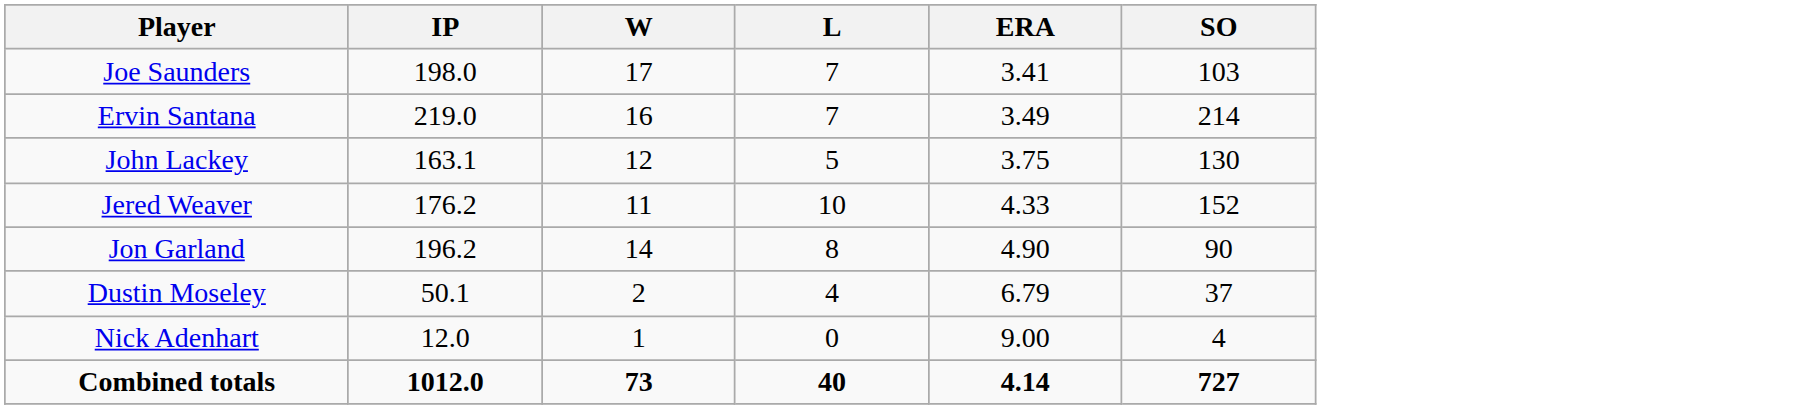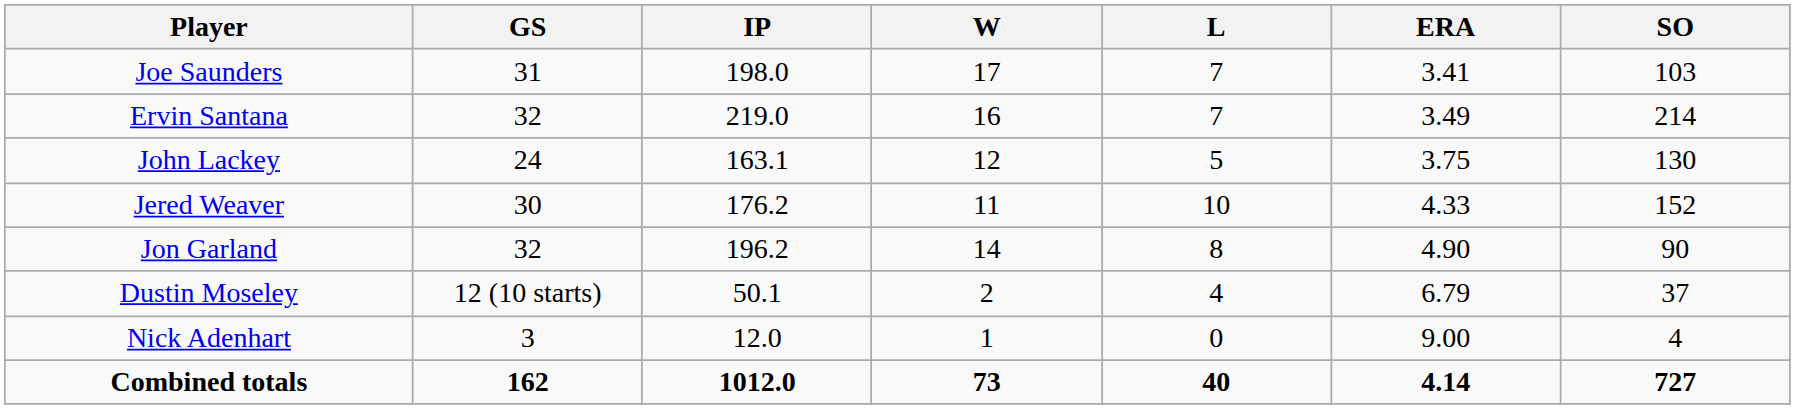 <table class="wikitable sortable">
 <tr>
 <th bgcolor="#DDDDFF" width="16%">Player</th>
+<th bgcolor="#DDDDFF" width="9%">GS</th>
 <th bgcolor="#DDDDFF" width="9%">IP</th>
 <th bgcolor="#DDDDFF" width="9%">W</th>
 <th bgcolor="#DDDDFF" width="9%">L</th>
 <th bgcolor="#DDDDFF" width="9%">ERA</th>
 <th bgcolor="#DDDDFF" width="9%">SO</th>
 </tr>
 <tr align=center>
 <td><a href='#'>Joe Saunders</a></td>
+<td>31</td>
 <td>198.0</td>
 <td>17</td>
 <td>7</td>
 <td>3.41</td>
 <td>103</td>
 </tr>
 <tr align=center>
 <td><a href='#'>Ervin Santana</a></td>
+<td>32</td>
 <td>219.0</td>
 <td>16</td>
 <td>7</td>
 <td>3.49</td>
 <td>214</td>
 </tr>
 <tr align=center>
 <td><a href='#'>John Lackey</a></td>
+<td>24</td>
 <td>163.1</td>
 <td>12</td>
 <td>5</td>
 <td>3.75</td>
 <td>130</td>
 </tr>
 <tr align=center>
 <td><a href='#'>Jered Weaver</a></td>
+<td>30</td>
 <td>176.2</td>
 <td>11</td>
 <td>10</td>
 <td>4.33</td>
 <td>152</td>
 </tr>
 <tr align=center>
 <td><a href='#'>Jon Garland</a></td>
+<td>32</td>
 <td>196.2</td>
 <td>14</td>
 <td>8</td>
 <td>4.90</td>
 <td>90</td>
 </tr>
 <tr align=center>
 <td><a href='#'>Dustin Moseley</a></td>
+<td>12 (10 starts)</td>
 <td>50.1</td>
 <td>2</td>
 <td>4</td>
 <td>6.79</td>
 <td>37</td>
 </tr>
 <tr align=center>
 <td><a href='#'>Nick Adenhart</a></td>
+<td>3</td>
 <td>12.0</td>
 <td>1</td>
 <td>0</td>
 <td>9.00</td>
 <td>4</td>
 </tr>
 <tr align=center>
 <td><strong>Combined totals</strong></td>
+<td><strong>162</strong></td>
 <td><strong>1012.0</strong></td>
 <td><strong>73</strong></td>
 <td><strong>40</strong></td>
 <td><strong>4.14</strong></td>
 <td><strong>727</strong></td>
 </tr>
 </table>
